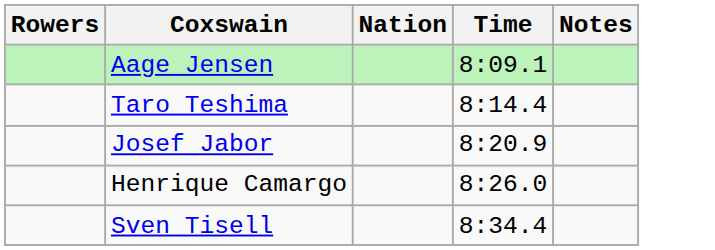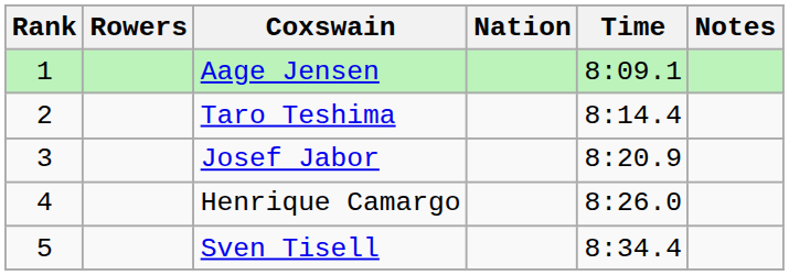 <table class="wikitable sortable" style="text-align:center">
 <tr>
+<th>Rank</th>
 <th>Rowers</th>
 <th>Coxswain</th>
 <th>Nation</th>
 <th>Time</th>
 <th>Notes</th>
 </tr>
 <tr bgcolor=bbf3bb>
+<td>1</td>
 <td align=left></td>
 <td align=left><a href='#'>Aage Jensen</a></td>
 <td align=left></td>
 <td>8:09.1</td>
 <td></td>
 </tr>
 <tr>
+<td>2</td>
 <td align=left></td>
 <td align=left><a href='#'>Taro Teshima</a></td>
 <td align=left></td>
 <td>8:14.4</td>
 <td></td>
 </tr>
 <tr>
+<td>3</td>
 <td align=left></td>
 <td align=left><a href='#'>Josef Jabor</a></td>
 <td align=left></td>
 <td>8:20.9</td>
 <td></td>
 </tr>
 <tr>
+<td>4</td>
 <td align=left></td>
 <td align=left>Henrique Camargo</td>
 <td align=left></td>
 <td>8:26.0</td>
 <td></td>
 </tr>
 <tr>
+<td>5</td>
 <td align=left></td>
 <td align=left><a href='#'>Sven Tisell</a></td>
 <td align=left></td>
 <td>8:34.4</td>
 <td></td>
 </tr>
 </table>
